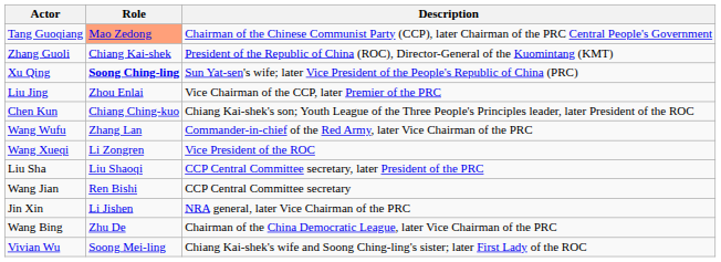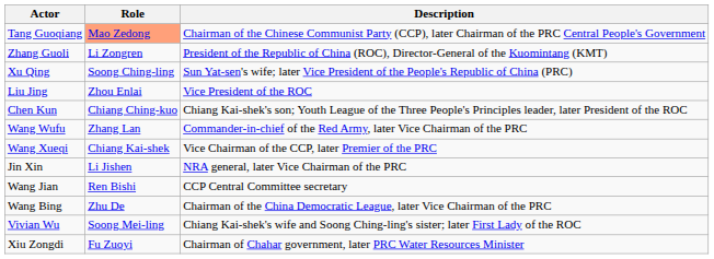 <table class="wikitable">
 <tr>
 <th>Actor</th>
 <th>Role</th>
 <th>Description</th>
 </tr>
 <tr>
 <td><a href='#'>Tang Guoqiang</a></td>
 <td style="background: lightsalmon;"><a href='#'>Mao Zedong</a></td>
 <td><a href='#'>Chairman of the Chinese Communist Party</a> (CCP), later Chairman of the PRC <a href='#'>Central People's Government</a></td>
 </tr>
 <tr>
 <td><a href='#'>Zhang Guoli</a></td>
-<td><a href='#'>Chiang Kai-shek</a></td>
+<td><a href='#'>Li Zongren</a></td>
 <td><a href='#'>President of the Republic of China</a> (ROC), Director-General of the <a href='#'>Kuomintang</a> (KMT)</td>
 </tr>
 <tr>
 <td><a href='#'>Xu Qing</a></td>
-<td><strong><a href='#'>Soong Ching-ling</a></strong></td>
+<td><a href='#'>Soong Ching-ling</a></td>
 <td><a href='#'>Sun Yat-sen</a>'s wife; later <a href='#'>Vice President of the People's Republic of China</a> (PRC)</td>
 </tr>
 <tr>
 <td><a href='#'>Liu Jing</a></td>
 <td><a href='#'>Zhou Enlai</a></td>
-<td>Vice Chairman of the CCP, later <a href='#'>Premier of the PRC</a></td>
+<td><a href='#'>Vice President of the ROC</a></td>
 </tr>
 <tr>
 <td><a href='#'>Chen Kun</a></td>
 <td><a href='#'>Chiang Ching-kuo</a></td>
 <td>Chiang Kai-shek's son; Youth League of the Three People's Principles leader, later President of the ROC</td>
 </tr>
 <tr>
 <td><a href='#'>Wang Wufu</a></td>
 <td><a href='#'>Zhang Lan</a></td>
 <td><a href='#'>Commander-in-chief</a> of the <a href='#'>Red Army</a>, later Vice Chairman of the PRC</td>
 </tr>
 <tr>
 <td><a href='#'>Wang Xueqi</a></td>
-<td><a href='#'>Li Zongren</a></td>
-<td><a href='#'>Vice President of the ROC</a></td>
+<td><a href='#'>Chiang Kai-shek</a></td>
+<td>Vice Chairman of the CCP, later <a href='#'>Premier of the PRC</a></td>
 </tr>
 <tr>
-<td>Liu Sha</td>
-<td><a href='#'>Liu Shaoqi</a></td>
-<td><a href='#'>CCP Central Committee</a> secretary, later <a href='#'>President of the PRC</a></td>
+<td>Jin Xin</td>
+<td><a href='#'>Li Jishen</a></td>
+<td><a href='#'>NRA</a> general, later Vice Chairman of the PRC</td>
 </tr>
 <tr>
 <td>Wang Jian</td>
 <td><a href='#'>Ren Bishi</a></td>
 <td>CCP Central Committee secretary</td>
-</tr>
-<tr>
-<td>Jin Xin</td>
-<td><a href='#'>Li Jishen</a></td>
-<td><a href='#'>NRA</a> general, later Vice Chairman of the PRC</td>
 </tr>
 <tr>
 <td>Wang Bing</td>
 <td><a href='#'>Zhu De</a></td>
 <td>Chairman of the <a href='#'>China Democratic League</a>, later Vice Chairman of the PRC</td>
 </tr>
 <tr>
 <td><a href='#'>Vivian Wu</a></td>
 <td><a href='#'>Soong Mei-ling</a></td>
 <td>Chiang Kai-shek's wife and Soong Ching-ling's sister; later <a href='#'>First Lady</a> of the ROC</td>
 </tr>
+<tr>
+<td>Xiu Zongdi</td>
+<td><a href='#'>Fu Zuoyi</a></td>
+<td>Chairman of <a href='#'>Chahar</a> government, later <a href='#'>PRC Water Resources Minister</a></td>
+</tr>
 </table>
